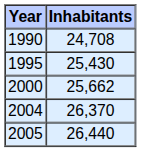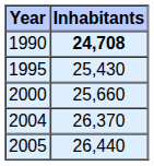 <table align="left" border="1" cellspacing="0" cellpadding="2" bgcolor="#DDEEFF">
 <tr bgcolor="#BBCCFF">
 <th>Year</th>
 <th>Inhabitants</th>
 </tr>
 <tr>
 <td>1990</td>
-<td align="center">24,708</td>
+<td align="center"><strong>24,708</strong></td>
 </tr>
 <tr>
 <td>1995</td>
 <td align="center">25,430</td>
 </tr>
 <tr>
 <td>2000</td>
-<td align="center">25,662</td>
+<td align="center">25,660</td>
 </tr>
 <tr>
 <td>2004</td>
 <td align="center">26,370</td>
 </tr>
 <tr>
 <td>2005</td>
 <td align="center">26,440</td>
 </tr>
 </table>
